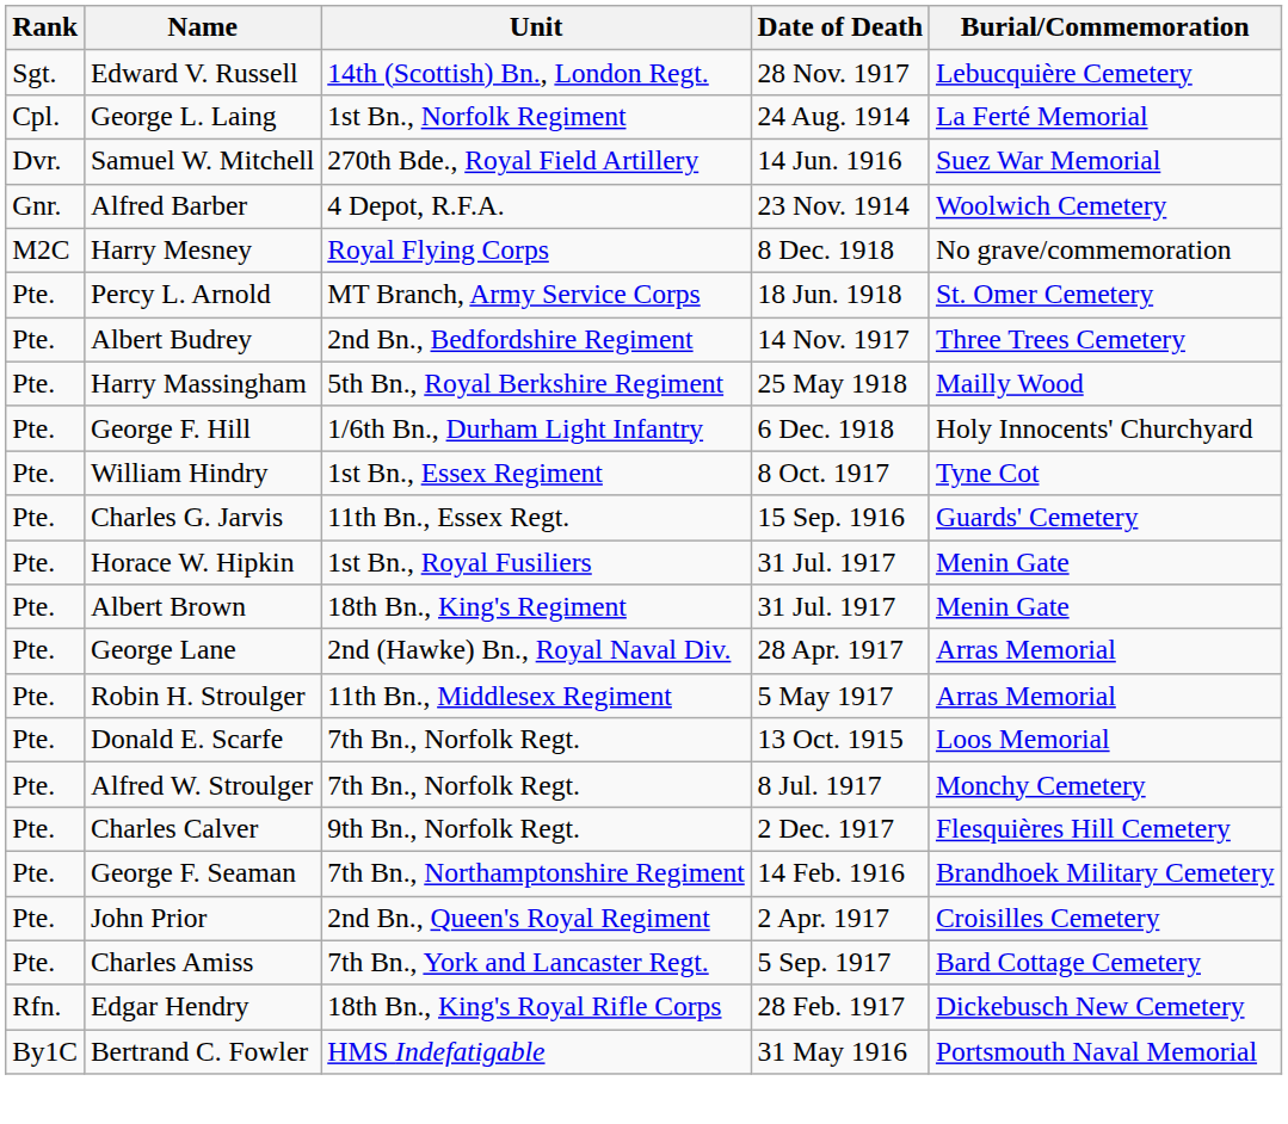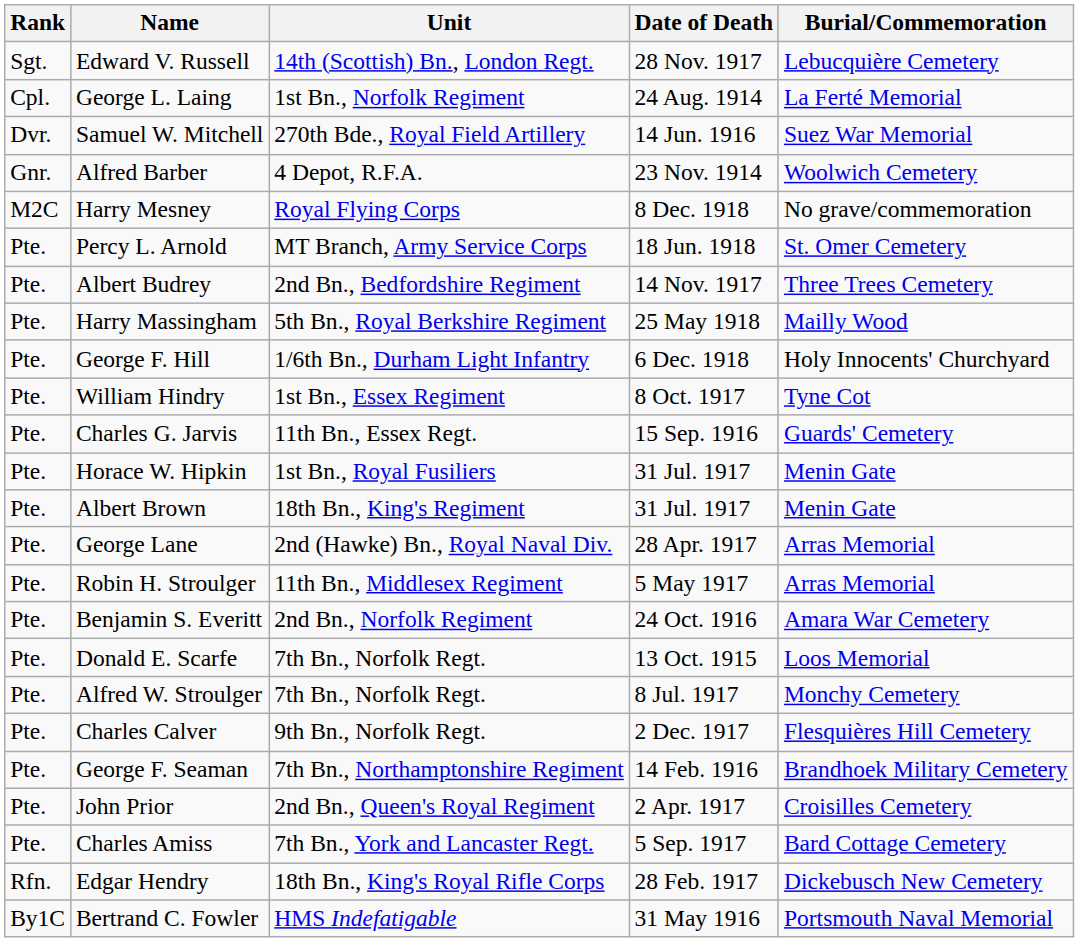 <table class="wikitable">
 <tr>
 <th>Rank</th>
 <th>Name</th>
 <th>Unit</th>
 <th>Date of Death</th>
 <th>Burial/Commemoration</th>
 </tr>
 <tr>
 <td>Sgt.</td>
 <td>Edward V. Russell</td>
 <td><a href='#'>14th (Scottish) Bn.</a>, <a href='#'>London Regt.</a></td>
 <td>28 Nov. 1917</td>
 <td><a href='#'>Lebucquière Cemetery</a></td>
 </tr>
 <tr>
 <td>Cpl.</td>
 <td>George L. Laing</td>
 <td>1st Bn., <a href='#'>Norfolk Regiment</a></td>
 <td>24 Aug. 1914</td>
 <td><a href='#'>La Ferté Memorial</a></td>
 </tr>
 <tr>
 <td>Dvr.</td>
 <td>Samuel W. Mitchell</td>
 <td>270th Bde., <a href='#'>Royal Field Artillery</a></td>
 <td>14 Jun. 1916</td>
 <td><a href='#'>Suez War Memorial</a></td>
 </tr>
 <tr>
 <td>Gnr.</td>
 <td>Alfred Barber</td>
 <td>4 Depot, R.F.A.</td>
 <td>23 Nov. 1914</td>
 <td><a href='#'>Woolwich Cemetery</a></td>
 </tr>
 <tr>
 <td>M2C</td>
 <td>Harry Mesney</td>
 <td><a href='#'>Royal Flying Corps</a></td>
 <td>8 Dec. 1918</td>
 <td>No grave/commemoration</td>
 </tr>
 <tr>
 <td>Pte.</td>
 <td>Percy L. Arnold</td>
 <td>MT Branch, <a href='#'>Army Service Corps</a></td>
 <td>18 Jun. 1918</td>
 <td><a href='#'>St. Omer Cemetery</a></td>
 </tr>
 <tr>
 <td>Pte.</td>
 <td>Albert Budrey</td>
 <td>2nd Bn., <a href='#'>Bedfordshire Regiment</a></td>
 <td>14 Nov. 1917</td>
 <td><a href='#'>Three Trees Cemetery</a></td>
 </tr>
 <tr>
 <td>Pte.</td>
 <td>Harry Massingham</td>
 <td>5th Bn., <a href='#'>Royal Berkshire Regiment</a></td>
 <td>25 May 1918</td>
 <td><a href='#'>Mailly Wood</a></td>
 </tr>
 <tr>
 <td>Pte.</td>
 <td>George F. Hill</td>
 <td>1/6th Bn., <a href='#'>Durham Light Infantry</a></td>
 <td>6 Dec. 1918</td>
 <td>Holy Innocents' Churchyard</td>
 </tr>
 <tr>
 <td>Pte.</td>
 <td>William Hindry</td>
 <td>1st Bn., <a href='#'>Essex Regiment</a></td>
 <td>8 Oct. 1917</td>
 <td><a href='#'>Tyne Cot</a></td>
 </tr>
 <tr>
 <td>Pte.</td>
 <td>Charles G. Jarvis</td>
 <td>11th Bn., Essex Regt.</td>
 <td>15 Sep. 1916</td>
 <td><a href='#'>Guards' Cemetery</a></td>
 </tr>
 <tr>
 <td>Pte.</td>
 <td>Horace W. Hipkin</td>
 <td>1st Bn., <a href='#'>Royal Fusiliers</a></td>
 <td>31 Jul. 1917</td>
 <td><a href='#'>Menin Gate</a></td>
 </tr>
 <tr>
 <td>Pte.</td>
 <td>Albert Brown</td>
 <td>18th Bn., <a href='#'>King's Regiment</a></td>
 <td>31 Jul. 1917</td>
 <td><a href='#'>Menin Gate</a></td>
 </tr>
 <tr>
 <td>Pte.</td>
 <td>George Lane</td>
 <td>2nd (Hawke) Bn., <a href='#'>Royal Naval Div.</a></td>
 <td>28 Apr. 1917</td>
 <td><a href='#'>Arras Memorial</a></td>
 </tr>
 <tr>
 <td>Pte.</td>
 <td>Robin H. Stroulger</td>
 <td>11th Bn., <a href='#'>Middlesex Regiment</a></td>
 <td>5 May 1917</td>
 <td><a href='#'>Arras Memorial</a></td>
 </tr>
 <tr>
 <td>Pte.</td>
+<td>Benjamin S. Everitt</td>
+<td>2nd Bn., <a href='#'>Norfolk Regiment</a></td>
+<td>24 Oct. 1916</td>
+<td><a href='#'>Amara War Cemetery</a></td>
+</tr>
+<tr>
+<td>Pte.</td>
 <td>Donald E. Scarfe</td>
 <td>7th Bn., Norfolk Regt.</td>
 <td>13 Oct. 1915</td>
 <td><a href='#'>Loos Memorial</a></td>
 </tr>
 <tr>
 <td>Pte.</td>
 <td>Alfred W. Stroulger</td>
 <td>7th Bn., Norfolk Regt.</td>
 <td>8 Jul. 1917</td>
 <td><a href='#'>Monchy Cemetery</a></td>
 </tr>
 <tr>
 <td>Pte.</td>
 <td>Charles Calver</td>
 <td>9th Bn., Norfolk Regt.</td>
 <td>2 Dec. 1917</td>
 <td><a href='#'>Flesquières Hill Cemetery</a></td>
 </tr>
 <tr>
 <td>Pte.</td>
 <td>George F. Seaman</td>
 <td>7th Bn., <a href='#'>Northamptonshire Regiment</a></td>
 <td>14 Feb. 1916</td>
 <td><a href='#'>Brandhoek Military Cemetery</a></td>
 </tr>
 <tr>
 <td>Pte.</td>
 <td>John Prior</td>
 <td>2nd Bn., <a href='#'>Queen's Royal Regiment</a></td>
 <td>2 Apr. 1917</td>
 <td><a href='#'>Croisilles Cemetery</a></td>
 </tr>
 <tr>
 <td>Pte.</td>
 <td>Charles Amiss</td>
 <td>7th Bn., <a href='#'>York and Lancaster Regt.</a></td>
 <td>5 Sep. 1917</td>
 <td><a href='#'>Bard Cottage Cemetery</a></td>
 </tr>
 <tr>
 <td>Rfn.</td>
 <td>Edgar Hendry</td>
 <td>18th Bn., <a href='#'>King's Royal Rifle Corps</a></td>
 <td>28 Feb. 1917</td>
 <td><a href='#'>Dickebusch New Cemetery</a></td>
 </tr>
 <tr>
 <td>By1C</td>
 <td>Bertrand C. Fowler</td>
 <td><a href='#'>HMS <em>Indefatigable</em></a></td>
 <td>31 May 1916</td>
 <td><a href='#'>Portsmouth Naval Memorial</a></td>
 </tr>
 </table>
